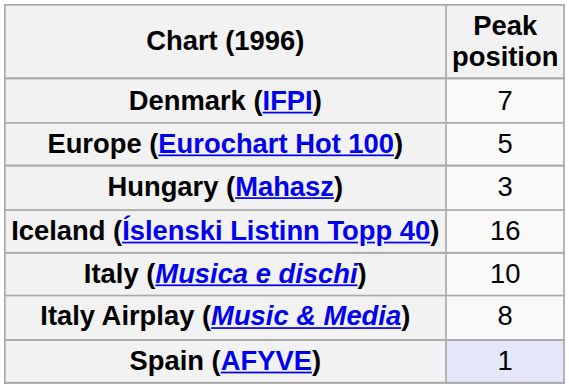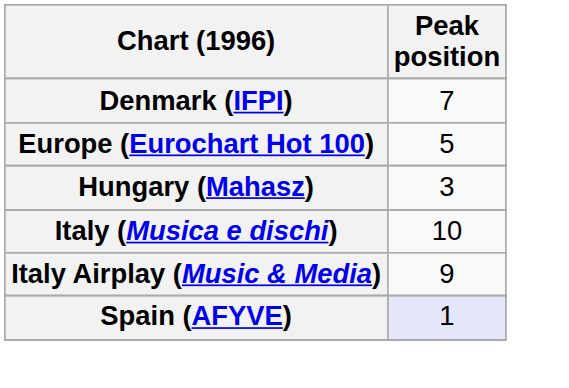 <table class="wikitable sortable plainrowheaders" style="text-align:center">
 <tr>
 <th scope="col">Chart (1996)</th>
 <th scope="col">Peak<br>position</th>
 </tr>
 <tr>
 </tr>
 <tr>
 </tr>
 <tr>
 </tr>
 <tr>
 </tr>
 <tr>
 </tr>
 <tr>
 <th scope="row">Denmark (<a href='#'>IFPI</a>)</th>
 <td>7</td>
 </tr>
 <tr>
 <th scope="row">Europe (<a href='#'>Eurochart Hot 100</a>)</th>
 <td>5</td>
 </tr>
 <tr>
 </tr>
 <tr>
 </tr>
 <tr>
 <th scope="row">Hungary (<a href='#'>Mahasz</a>)</th>
 <td>3</td>
 </tr>
 <tr>
-<th scope="row">Iceland (<a href='#'>Íslenski Listinn Topp 40</a>)</th>
-<td>16</td>
-</tr>
-<tr>
 </tr>
 <tr>
 <th scope="row">Italy (<em><a href='#'>Musica e dischi</a></em>)</th>
 <td>10</td>
 </tr>
 <tr>
 <th scope="row">Italy Airplay (<em><a href='#'>Music & Media</a></em>)</th>
-<td>8</td>
+<td>9</td>
 </tr>
 <tr>
 </tr>
 <tr>
 </tr>
 <tr>
 </tr>
 <tr>
 </tr>
 <tr>
 <th scope="row">Spain (<a href='#'>AFYVE</a>)</th>
 <td style="background: lavender;">1</td>
 </tr>
 <tr>
 </tr>
 <tr>
 </tr>
 <tr>
 </tr>
 <tr>
 </tr>
 </table>
